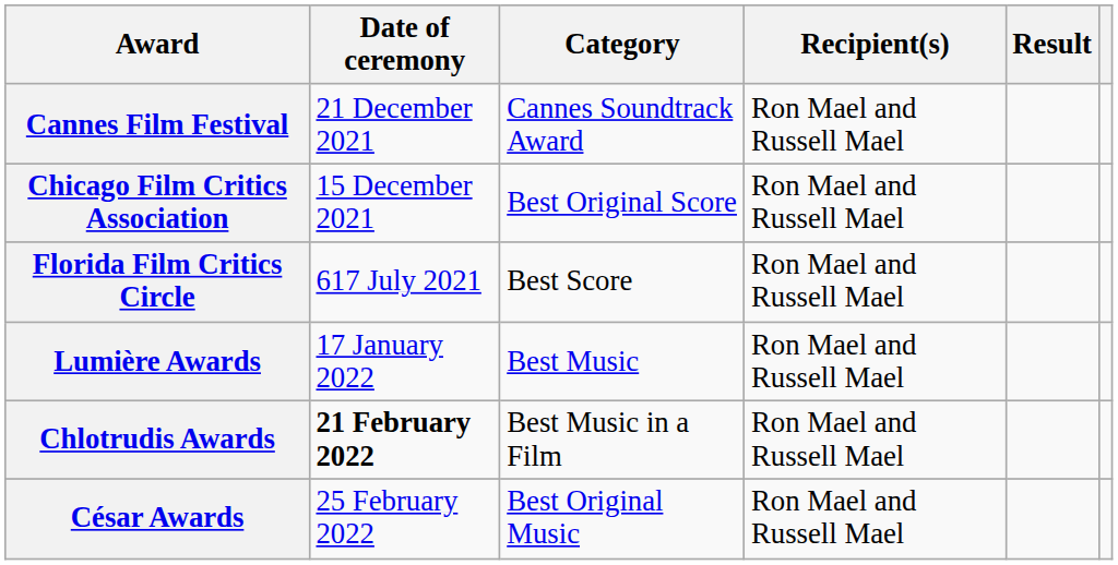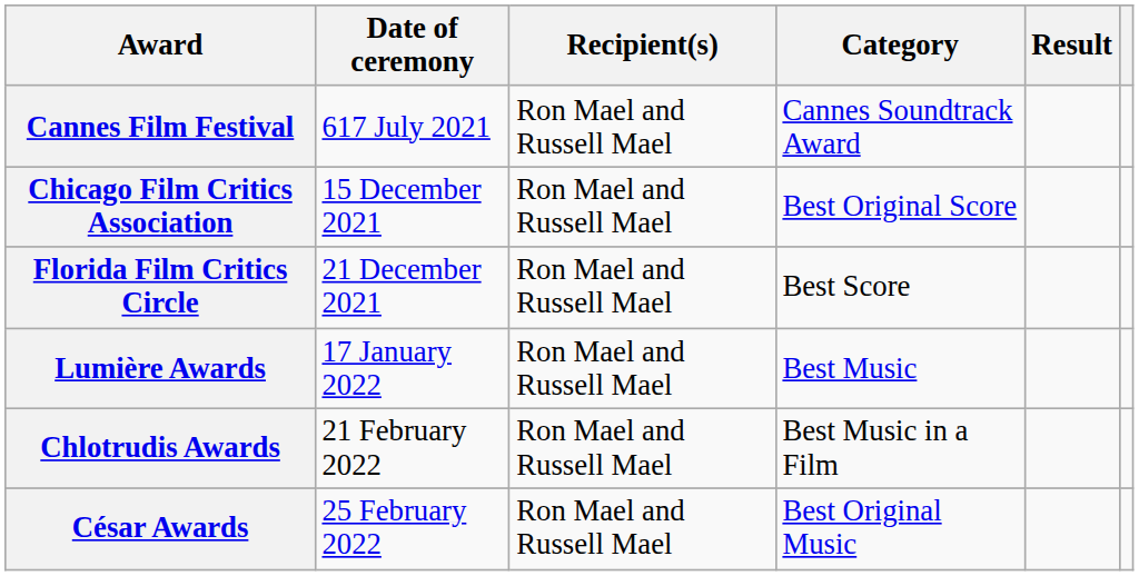 <table class="wikitable plainrowheaders sortable">
 <tr>
 <th scope="col">Award</th>
 <th scope="col">Date of ceremony</th>
+<th scope="col">Recipient(s)</th>
 <th scope="col">Category</th>
-<th scope="col">Recipient(s)</th>
 <th scope="col">Result</th>
 <th scope="col" class="unsortable"></th>
 </tr>
 <tr>
 <th scope="row"><a href='#'>Cannes Film Festival</a></th>
-<td><a href='#'>21 December 2021</a></td>
+<td><a href='#'>617 July 2021</a></td>
+<td>Ron Mael and Russell Mael</td>
 <td><a href='#'>Cannes Soundtrack Award</a></td>
-<td>Ron Mael and Russell Mael</td>
 <td></td>
 <td align="center"></td>
 </tr>
 <tr>
 <th scope="row"><a href='#'>Chicago Film Critics Association</a></th>
 <td><a href='#'>15 December 2021</a></td>
+<td>Ron Mael and Russell Mael</td>
 <td><a href='#'>Best Original Score</a></td>
-<td>Ron Mael and Russell Mael</td>
 <td></td>
 <td align="center"><br></td>
 </tr>
 <tr>
 <th scope="row"><a href='#'>Florida Film Critics Circle</a></th>
-<td><a href='#'>617 July 2021</a></td>
+<td><a href='#'>21 December 2021</a></td>
+<td>Ron Mael and Russell Mael</td>
 <td>Best Score</td>
-<td>Ron Mael and Russell Mael</td>
 <td></td>
 <td align="center"><br></td>
 </tr>
 <tr>
 <th scope="row"><a href='#'>Lumière Awards</a></th>
 <td><a href='#'>17 January 2022</a></td>
+<td>Ron Mael and Russell Mael</td>
 <td><a href='#'>Best Music</a></td>
-<td>Ron Mael and Russell Mael</td>
 <td></td>
 <td align="center"></td>
 </tr>
 <tr>
 <th scope="row"><a href='#'>Chlotrudis Awards</a></th>
-<td><strong>21 February 2022</strong></td>
+<td>21 February 2022</td>
+<td>Ron Mael and Russell Mael</td>
 <td>Best Music in a Film</td>
-<td>Ron Mael and Russell Mael</td>
 <td></td>
 <td align="center"></td>
 </tr>
 <tr>
 <th scope="row"><a href='#'>César Awards</a></th>
 <td><a href='#'>25 February 2022</a></td>
+<td>Ron Mael and Russell Mael</td>
 <td><a href='#'>Best Original Music</a></td>
-<td>Ron Mael and Russell Mael</td>
 <td></td>
 <td align="center"></td>
 </tr>
 </table>
